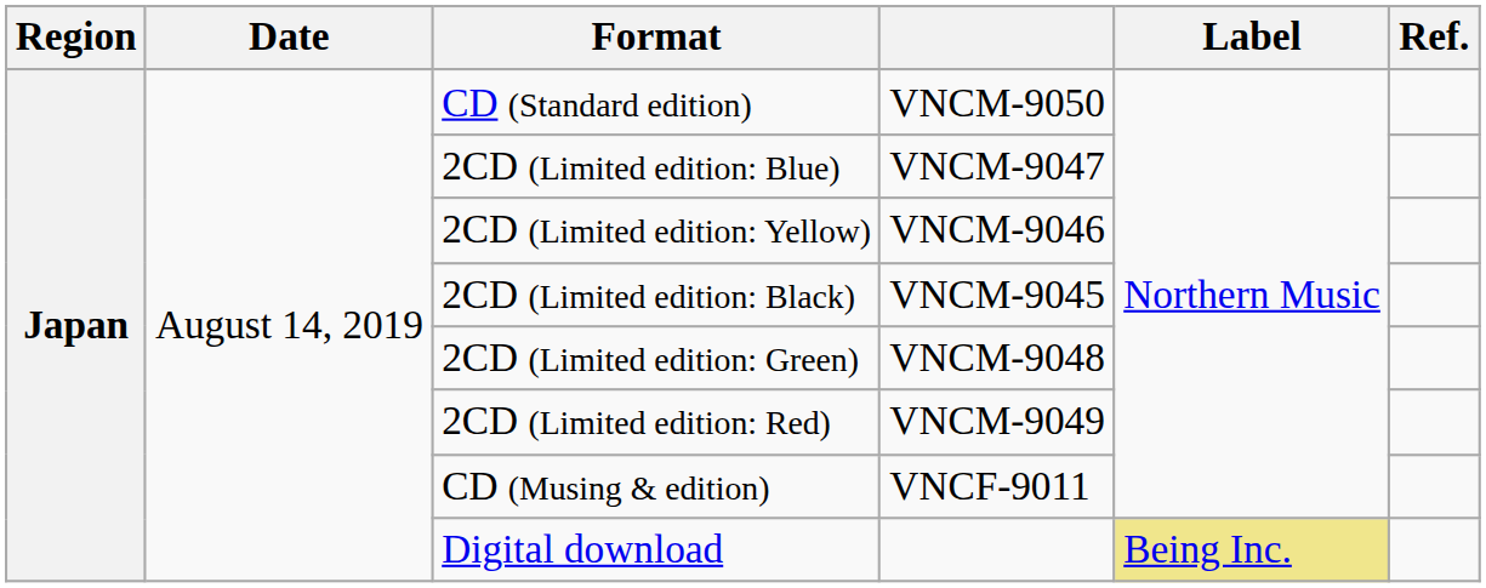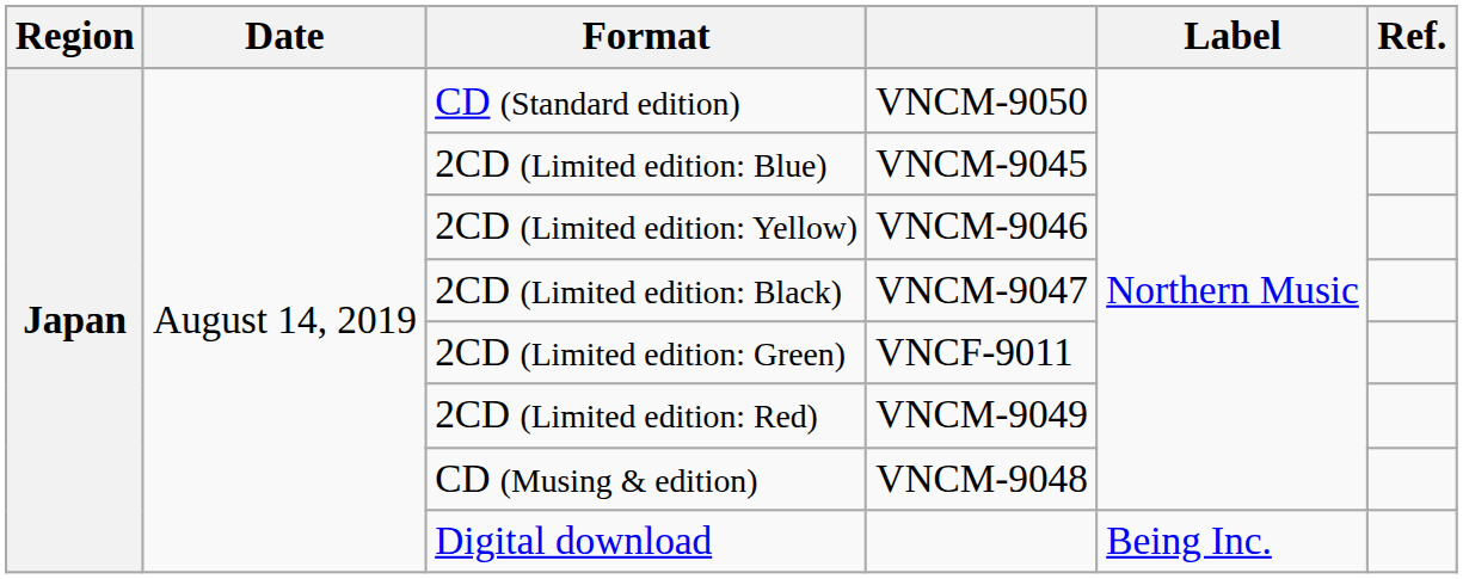 <table class="wikitable sortable plainrowheaders">
 <tr>
 <th scope="col">Region</th>
 <th scope="col">Date</th>
 <th scope="col">Format</th>
 <th scope="col"></th>
 <th scope="col">Label</th>
 <th scope="col">Ref.</th>
 </tr>
 <tr>
 <th scope="row" rowspan="8">Japan</th>
 <td rowspan="8">August 14, 2019</td>
 <td><a href='#'>CD</a> <small>(Standard edition)</small></td>
 <td>VNCM-9050</td>
 <td rowspan="7"><a href='#'>Northern Music</a></td>
 <td></td>
 </tr>
 <tr>
 <td>2CD <small>(Limited edition: Blue)</small></td>
-<td>VNCM-9047</td>
+<td>VNCM-9045</td>
 <td></td>
 </tr>
 <tr>
 <td>2CD <small>(Limited edition: Yellow)</small></td>
 <td>VNCM-9046</td>
 <td></td>
 </tr>
 <tr>
 <td>2CD <small>(Limited edition: Black)</small></td>
-<td>VNCM-9045</td>
+<td>VNCM-9047</td>
 <td></td>
 </tr>
 <tr>
 <td>2CD <small>(Limited edition: Green)</small></td>
-<td>VNCM-9048</td>
+<td>VNCF-9011</td>
 <td></td>
 </tr>
 <tr>
 <td>2CD <small>(Limited edition: Red)</small></td>
 <td>VNCM-9049</td>
 <td></td>
 </tr>
 <tr>
 <td>CD <small>(Musing &  edition)</small></td>
-<td>VNCF-9011</td>
+<td>VNCM-9048</td>
 <td></td>
 </tr>
 <tr>
 <td><a href='#'>Digital download</a></td>
 <td></td>
-<td style="background: khaki;"><a href='#'>Being Inc.</a></td>
+<td><a href='#'>Being Inc.</a></td>
 <td></td>
 </tr>
 </table>
